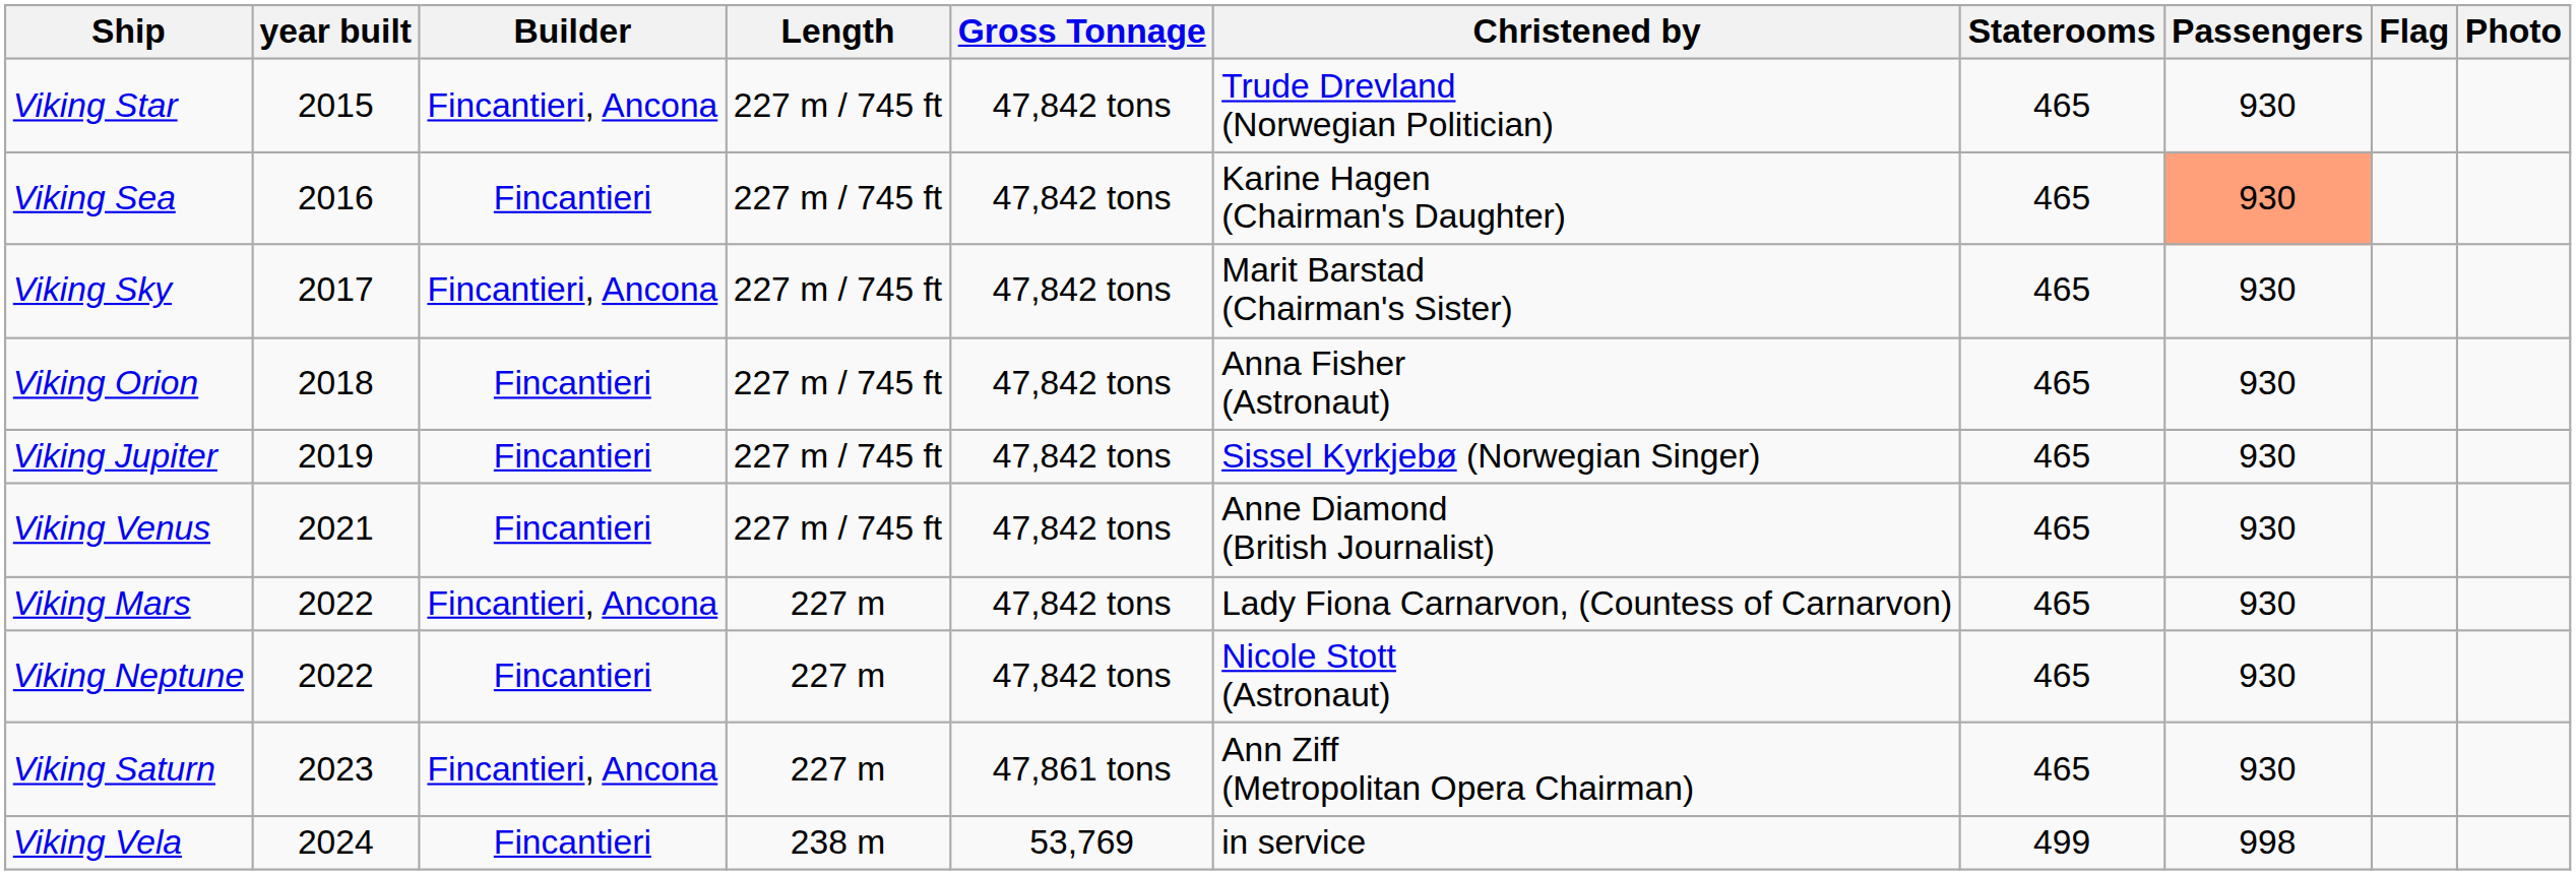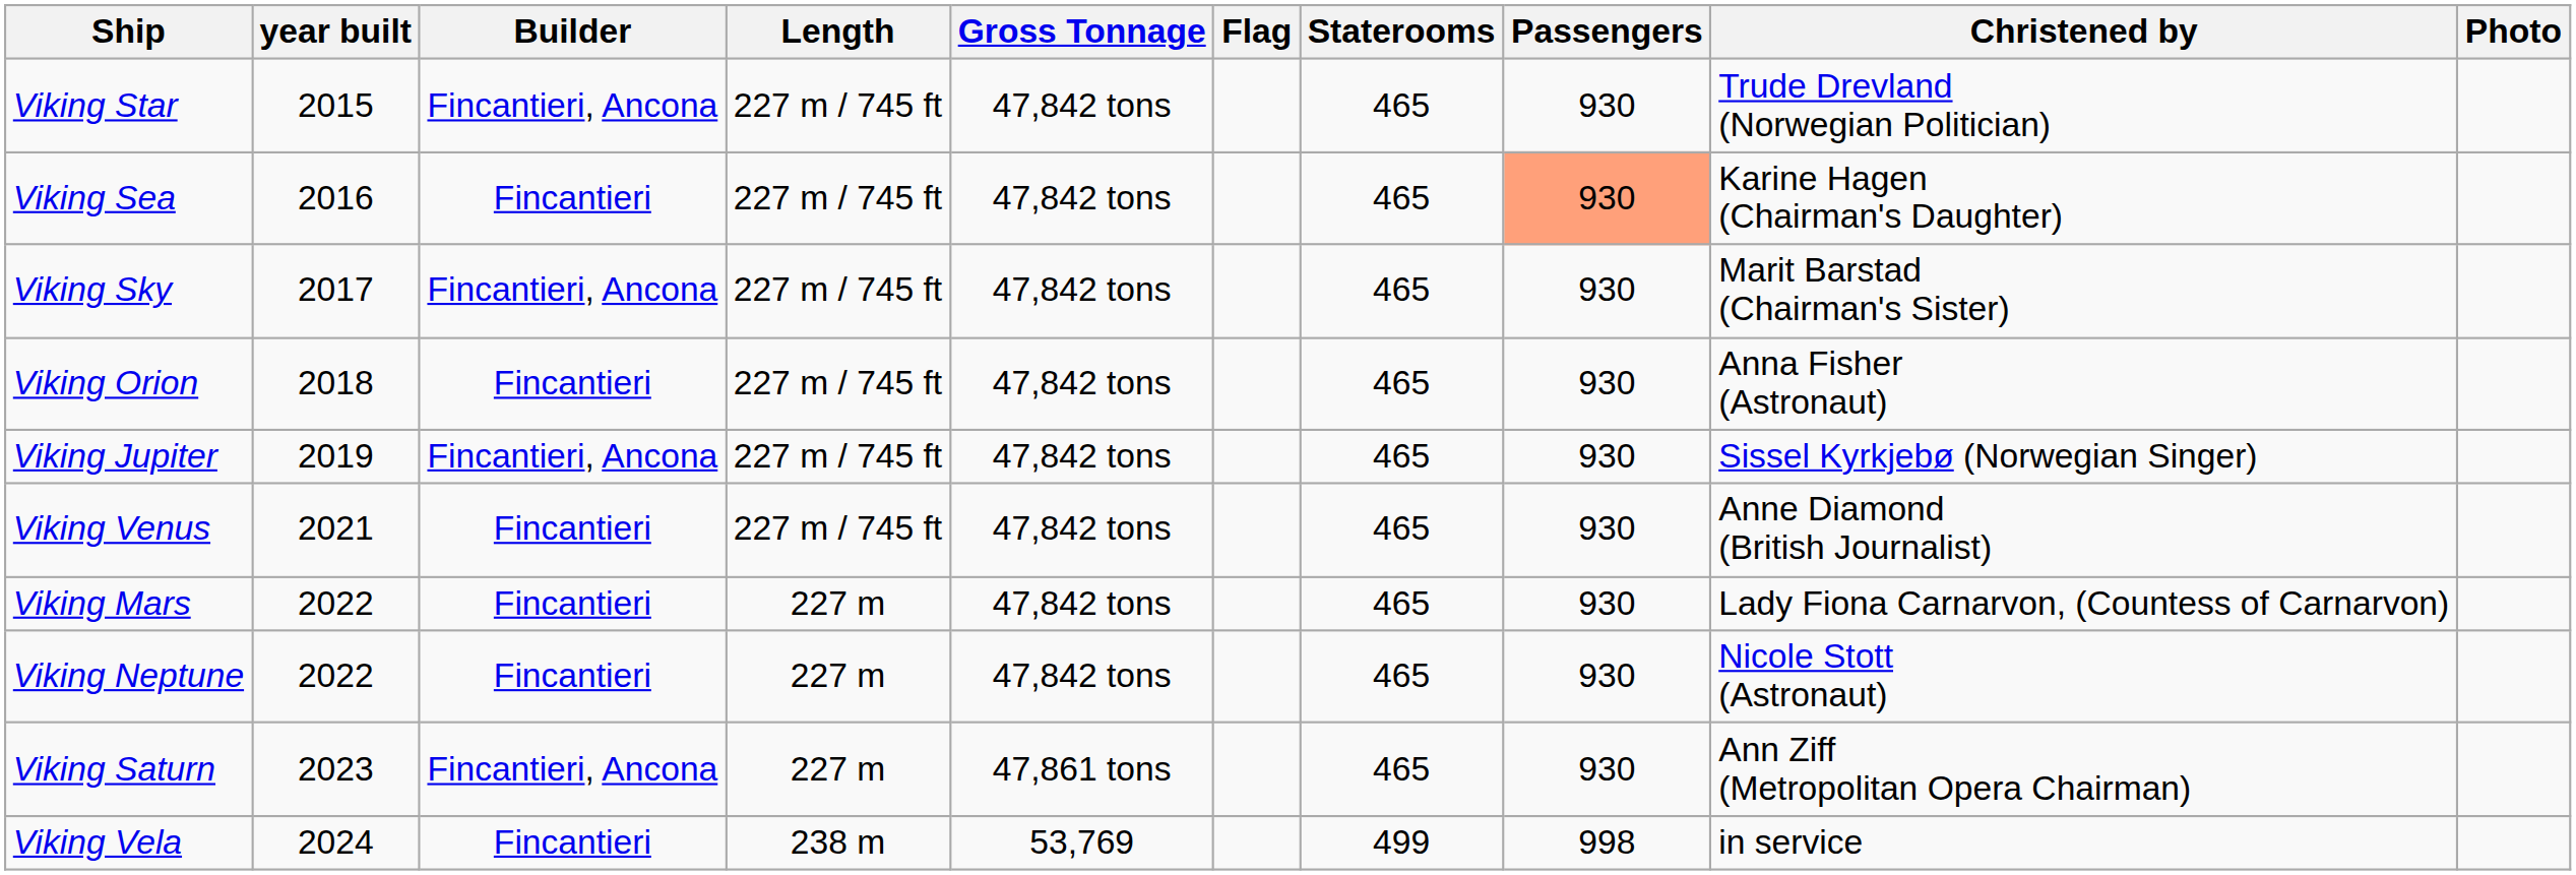 <table class="wikitable">
 <tr>
 <th>Ship</th>
 <th>year built</th>
 <th>Builder</th>
 <th>Length</th>
 <th><a href='#'>Gross Tonnage</a></th>
-<th>Christened by</th>
+<th>Flag</th>
 <th>Staterooms</th>
 <th>Passengers</th>
-<th>Flag</th>
+<th>Christened by</th>
 <th>Photo</th>
 </tr>
 <tr>
 <td><em><a href='#'>Viking Star</a></em></td>
 <td align="Center">2015</td>
 <td align=center><a href='#'>Fincantieri</a>, <a href='#'>Ancona</a></td>
 <td align="Center">227 m / 745 ft</td>
 <td align="Center">47,842 tons</td>
-<td><a href='#'>Trude Drevland</a><br>(Norwegian Politician)</td>
+<td align="Center"></td>
 <td align="Center">465</td>
 <td align="Center">930</td>
-<td align="Center"></td>
+<td><a href='#'>Trude Drevland</a><br>(Norwegian Politician)</td>
 <td></td>
 </tr>
 <tr>
 <td><em><a href='#'>Viking Sea</a></em></td>
 <td align=center>2016</td>
 <td align=center><a href='#'>Fincantieri</a></td>
 <td align="Center">227 m / 745 ft</td>
 <td align=center>47,842 tons</td>
-<td>Karine Hagen<br>(Chairman's Daughter)</td>
+<td align="Center"></td>
 <td align="Center">465</td>
 <td align="Center" style="background: lightsalmon;">930</td>
-<td align="Center"></td>
+<td>Karine Hagen<br>(Chairman's Daughter)</td>
 <td></td>
 </tr>
 <tr>
 <td><em><a href='#'>Viking Sky</a></em></td>
 <td align=center>2017</td>
 <td align=center><a href='#'>Fincantieri</a>, <a href='#'>Ancona</a></td>
 <td align="Center">227 m / 745 ft</td>
 <td align=center>47,842 tons</td>
-<td>Marit Barstad<br>(Chairman's Sister)</td>
+<td align="Center"></td>
 <td align="Center">465</td>
 <td align="Center">930</td>
-<td align="Center"></td>
+<td>Marit Barstad<br>(Chairman's Sister)</td>
 <td></td>
 </tr>
 <tr>
 <td><em><a href='#'>Viking Orion</a></em></td>
 <td align=center>2018</td>
 <td align=center><a href='#'>Fincantieri</a></td>
 <td align="Center">227 m / 745 ft</td>
 <td align=center>47,842 tons</td>
-<td>Anna Fisher<br>(Astronaut)</td>
+<td align="Center"></td>
 <td align="Center">465</td>
 <td align="Center">930</td>
-<td align="Center"></td>
+<td>Anna Fisher<br>(Astronaut)</td>
 <td></td>
 </tr>
 <tr>
 <td><em><a href='#'>Viking Jupiter</a></em></td>
 <td align=center>2019</td>
-<td align=center><a href='#'>Fincantieri</a></td>
+<td align=center><a href='#'>Fincantieri</a>, <a href='#'>Ancona</a></td>
 <td align="Center">227 m / 745 ft</td>
 <td align=center>47,842 tons</td>
-<td><a href='#'>Sissel Kyrkjebø</a> (Norwegian Singer)</td>
+<td align="Center"></td>
 <td align="Center">465</td>
 <td align="Center">930</td>
-<td align="Center"></td>
+<td><a href='#'>Sissel Kyrkjebø</a> (Norwegian Singer)</td>
 <td></td>
 </tr>
 <tr>
 <td><em><a href='#'>Viking Venus</a></em></td>
 <td align=center>2021</td>
 <td align=center><a href='#'>Fincantieri</a></td>
 <td align="Center">227 m / 745 ft</td>
 <td align=center>47,842 tons</td>
-<td>Anne Diamond<br>(British Journalist)</td>
+<td align="Center"></td>
 <td align="Center">465</td>
 <td align="Center">930</td>
-<td align="Center"></td>
+<td>Anne Diamond<br>(British Journalist)</td>
 <td></td>
 </tr>
 <tr>
 <td><em><a href='#'>Viking Mars</a></em></td>
 <td align=center>2022</td>
-<td align=center><a href='#'>Fincantieri</a>, <a href='#'>Ancona</a></td>
+<td align=center><a href='#'>Fincantieri</a></td>
 <td align="Center">227 m</td>
 <td align=center>47,842 tons</td>
-<td>Lady Fiona Carnarvon, (Countess of Carnarvon)</td>
+<td align="Center"></td>
 <td align="Center">465</td>
 <td align="Center">930</td>
-<td align="Center"></td>
+<td>Lady Fiona Carnarvon, (Countess of Carnarvon)</td>
 <td></td>
 </tr>
 <tr>
 <td><em><a href='#'>Viking Neptune</a></em></td>
 <td align=center>2022</td>
 <td align=center><a href='#'>Fincantieri</a></td>
 <td align=center>227 m</td>
 <td align=center>47,842 tons</td>
-<td><a href='#'>Nicole Stott</a><br>(Astronaut)</td>
+<td align=center></td>
 <td align=center>465</td>
 <td align=center>930</td>
-<td align=center></td>
+<td><a href='#'>Nicole Stott</a><br>(Astronaut)</td>
 <td></td>
 </tr>
 <tr>
 <td><em><a href='#'>Viking Saturn</a></em></td>
 <td align=center>2023</td>
 <td align=center><a href='#'>Fincantieri</a>, <a href='#'>Ancona</a></td>
 <td align=center>227 m</td>
 <td align=center>47,861 tons </td>
-<td>Ann Ziff<br>(Metropolitan Opera Chairman)</td>
+<td align=center></td>
 <td align=center>465</td>
 <td align=center>930</td>
-<td align=center></td>
+<td>Ann Ziff<br>(Metropolitan Opera Chairman)</td>
 <td></td>
 </tr>
 <tr>
 <td><em><a href='#'>Viking Vela</a></em></td>
 <td align="center">2024</td>
 <td align="center"><a href='#'>Fincantieri</a></td>
 <td align="Center">238 m</td>
 <td align="center">53,769</td>
-<td>in service</td>
+<td align="Center"></td>
 <td align="Center">499</td>
 <td align="Center">998</td>
-<td align="Center"></td>
+<td>in service</td>
 <td></td>
 </tr>
 </table>
